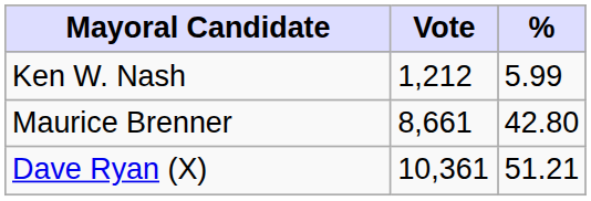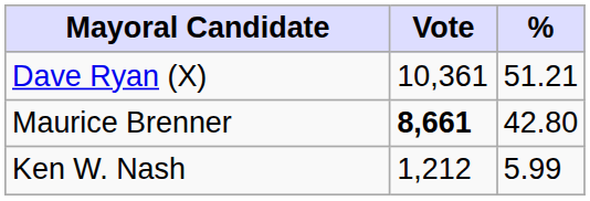 <table class="wikitable">
 <tr>
 <th style="background:#ddf; width:200px;">Mayoral Candidate </th>
 <th style="background:#ddf; width:50px;">Vote</th>
 <th style="background:#ddf; width:30px;">%</th>
 </tr>
 <tr>
+<td><a href='#'>Dave Ryan</a> (X)</td>
+<td>10,361</td>
+<td>51.21</td>
+</tr>
+<tr>
+<td>Maurice Brenner</td>
+<td><strong>8,661</strong></td>
+<td>42.80</td>
+</tr>
+<tr>
 <td>Ken W. Nash</td>
 <td>1,212</td>
 <td>5.99</td>
 </tr>
-<tr>
-<td>Maurice Brenner</td>
-<td>8,661</td>
-<td>42.80</td>
-</tr>
-<tr>
-<td><a href='#'>Dave Ryan</a> (X)</td>
-<td>10,361</td>
-<td>51.21</td>
-</tr>
 </table>
